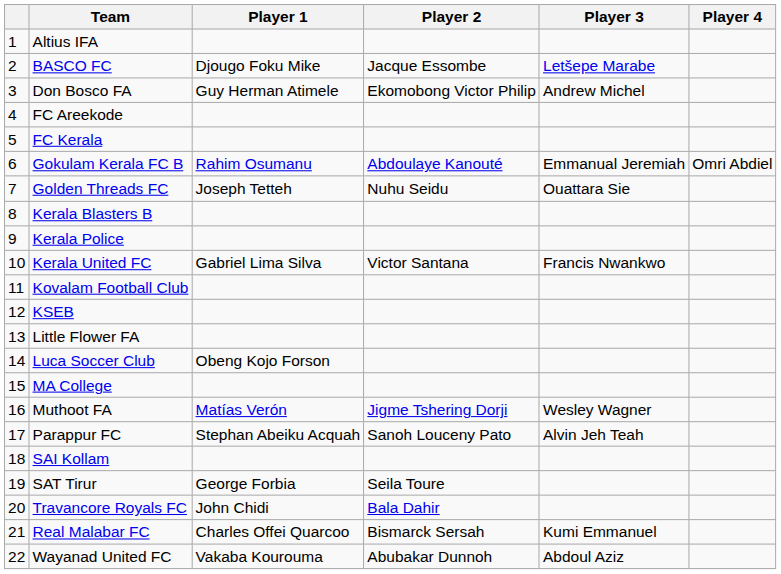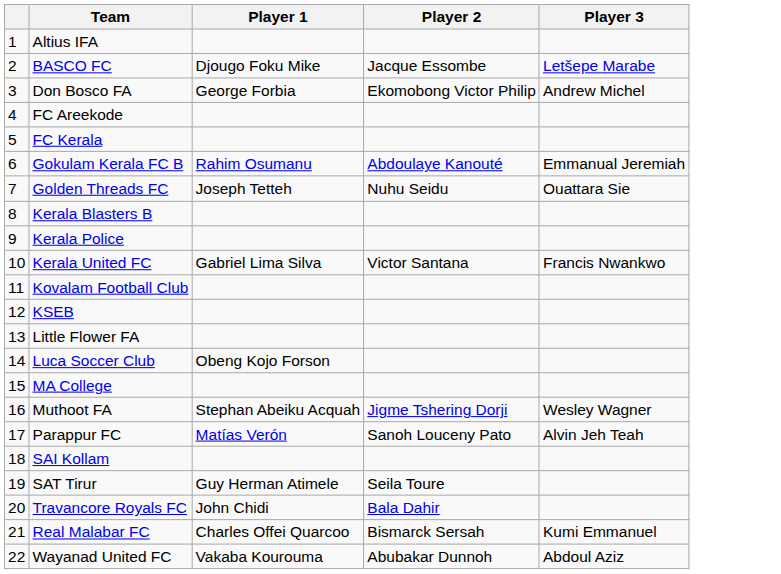 <table class="wikitable" style="text-align: left; font-size:95%">
 <tr>
 <th scope="col"></th>
 <th scope="col">Team</th>
 <th>Player 1</th>
 <th>Player 2</th>
 <th>Player 3</th>
-<th>Player 4</th>
 </tr>
 <tr>
 <td>1</td>
 <td>Altius IFA</td>
-<td></td>
 <td></td>
 <td></td>
 <td></td>
 </tr>
 <tr>
 <td>2</td>
 <td><a href='#'>BASCO FC</a></td>
 <td> Djougo Foku Mike</td>
 <td> Jacque Essombe</td>
 <td> <a href='#'>Letšepe Marabe</a></td>
-<td></td>
 </tr>
 <tr>
 <td>3</td>
 <td>Don Bosco FA</td>
-<td> Guy Herman Atimele</td>
+<td> George Forbia</td>
 <td> Ekomobong Victor Philip</td>
 <td> Andrew Michel</td>
-<td></td>
 </tr>
 <tr>
 <td>4</td>
 <td>FC Areekode</td>
-<td></td>
 <td></td>
 <td></td>
 <td></td>
 </tr>
 <tr>
 <td>5</td>
 <td><a href='#'>FC Kerala</a></td>
 <td></td>
 <td></td>
 <td></td>
-<td></td>
 </tr>
 <tr>
 <td>6</td>
 <td><a href='#'>Gokulam Kerala FC B</a></td>
 <td> <a href='#'>Rahim Osumanu</a></td>
 <td> <a href='#'>Abdoulaye Kanouté</a></td>
 <td> Emmanual Jeremiah</td>
-<td> Omri Abdiel</td>
 </tr>
 <tr>
 <td>7</td>
 <td><a href='#'>Golden Threads FC</a></td>
 <td> Joseph Tetteh</td>
 <td> Nuhu Seidu</td>
 <td> Ouattara Sie</td>
-<td></td>
 </tr>
 <tr>
 <td>8</td>
 <td><a href='#'>Kerala Blasters B</a></td>
-<td></td>
 <td></td>
 <td></td>
 <td></td>
 </tr>
 <tr>
 <td>9</td>
 <td><a href='#'>Kerala Police</a></td>
 <td></td>
 <td></td>
 <td></td>
-<td></td>
 </tr>
 <tr>
 <td>10</td>
 <td><a href='#'>Kerala United FC</a></td>
 <td> Gabriel Lima Silva</td>
 <td> Victor Santana</td>
 <td> Francis Nwankwo</td>
-<td></td>
 </tr>
 <tr>
 <td>11</td>
 <td><a href='#'>Kovalam Football Club</a></td>
-<td></td>
 <td></td>
 <td></td>
 <td></td>
 </tr>
 <tr>
 <td>12</td>
 <td><a href='#'>KSEB</a></td>
 <td></td>
 <td></td>
 <td></td>
-<td></td>
 </tr>
 <tr>
 <td>13</td>
 <td>Little Flower FA</td>
-<td></td>
 <td></td>
 <td></td>
 <td></td>
 </tr>
 <tr>
 <td>14</td>
 <td><a href='#'>Luca Soccer Club</a></td>
 <td> Obeng Kojo Forson</td>
 <td></td>
 <td></td>
-<td></td>
 </tr>
 <tr>
 <td>15</td>
 <td><a href='#'>MA College</a></td>
 <td></td>
 <td></td>
 <td></td>
-<td></td>
 </tr>
 <tr>
 <td>16</td>
 <td>Muthoot FA</td>
-<td> <a href='#'>Matías Verón</a></td>
+<td> Stephan Abeiku Acquah</td>
 <td> <a href='#'>Jigme Tshering Dorji</a></td>
 <td> Wesley Wagner</td>
-<td></td>
 </tr>
 <tr>
 <td>17</td>
 <td>Parappur FC</td>
-<td> Stephan Abeiku Acquah</td>
+<td> <a href='#'>Matías Verón</a></td>
 <td> Sanoh Louceny Pato</td>
 <td> Alvin Jeh Teah</td>
-<td></td>
 </tr>
 <tr>
 <td>18</td>
 <td><a href='#'>SAI Kollam</a></td>
 <td></td>
 <td></td>
 <td></td>
-<td></td>
 </tr>
 <tr>
 <td>19</td>
 <td>SAT Tirur</td>
-<td> George Forbia</td>
+<td> Guy Herman Atimele</td>
 <td> Seila Toure</td>
-<td></td>
 <td></td>
 </tr>
 <tr>
 <td>20</td>
 <td><a href='#'>Travancore Royals FC</a></td>
 <td> John Chidi</td>
 <td> <a href='#'>Bala Dahir</a></td>
 <td></td>
-<td></td>
 </tr>
 <tr>
 <td>21</td>
 <td><a href='#'>Real Malabar FC</a></td>
 <td> Charles Offei Quarcoo</td>
 <td> Bismarck Sersah</td>
 <td> Kumi Emmanuel</td>
-<td></td>
 </tr>
 <tr>
 <td>22</td>
 <td>Wayanad United FC</td>
 <td> Vakaba Kourouma</td>
 <td> Abubakar Dunnoh</td>
 <td> Abdoul Aziz</td>
-<td></td>
 </tr>
 </table>
